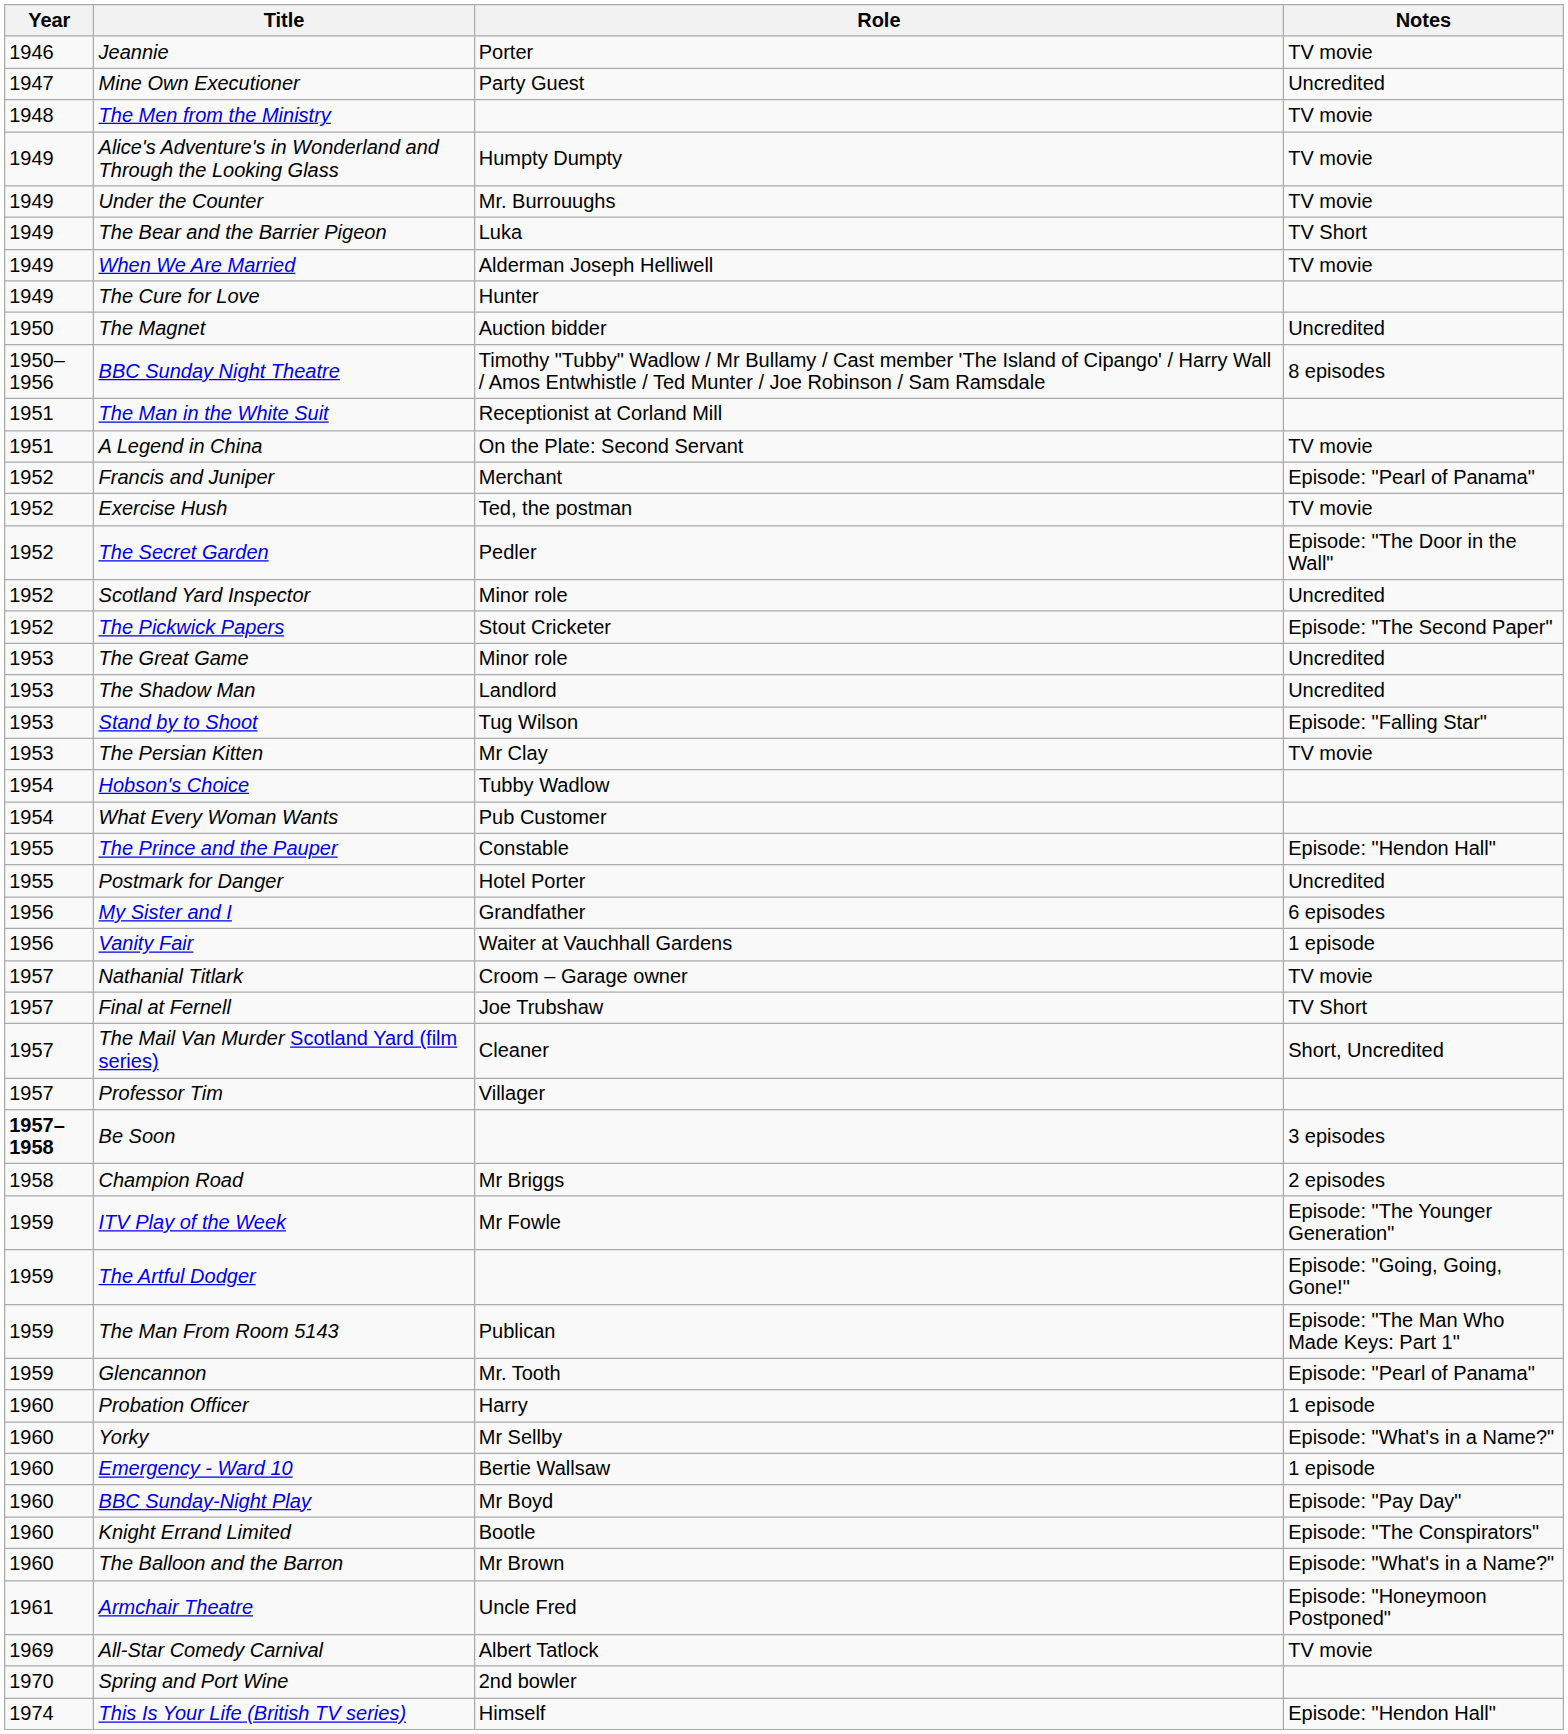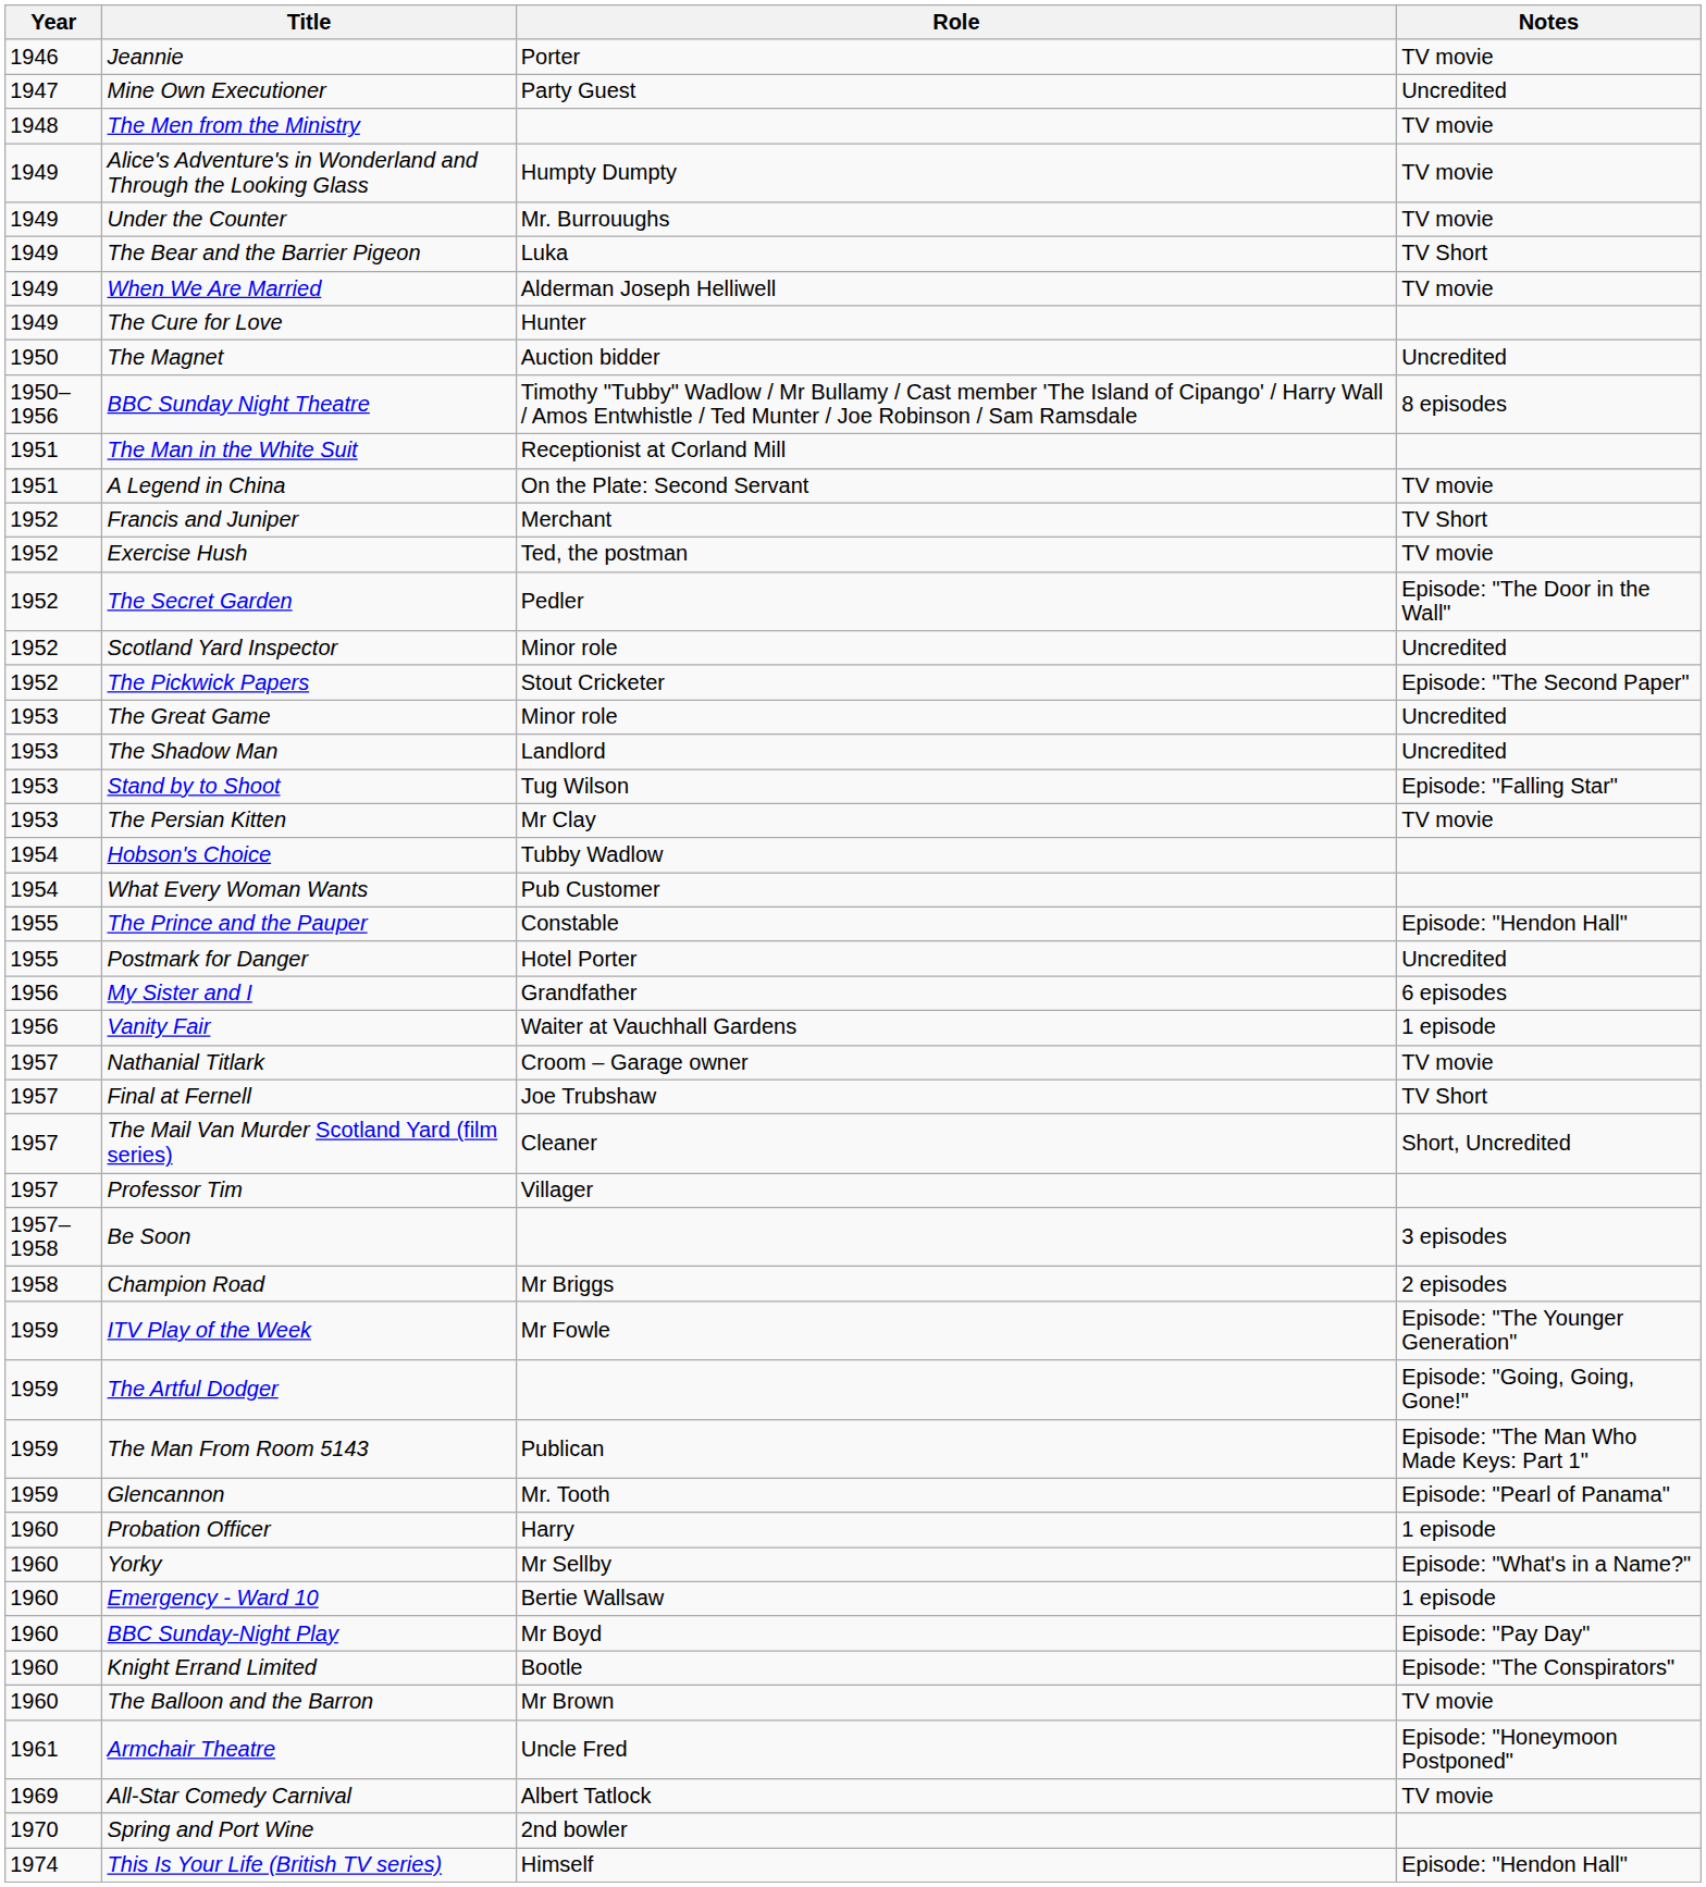 <table class="wikitable">
 <tr>
 <th>Year</th>
 <th>Title</th>
 <th>Role</th>
 <th>Notes</th>
 </tr>
 <tr>
 <td>1946</td>
 <td><em>Jeannie</em></td>
 <td>Porter</td>
 <td>TV movie</td>
 </tr>
 <tr>
 <td>1947</td>
 <td><em>Mine Own Executioner</em></td>
 <td>Party Guest</td>
 <td>Uncredited</td>
 </tr>
 <tr>
 <td>1948</td>
 <td><em><a href='#'>The Men from the Ministry</a></em></td>
 <td></td>
 <td>TV movie</td>
 </tr>
 <tr>
 <td>1949</td>
 <td><em>Alice's Adventure's in Wonderland and Through the Looking Glass</em></td>
 <td>Humpty Dumpty</td>
 <td>TV movie</td>
 </tr>
 <tr>
 <td>1949</td>
 <td><em>Under the Counter</em></td>
 <td>Mr. Burrouughs</td>
 <td>TV movie</td>
 </tr>
 <tr>
 <td>1949</td>
 <td><em>The Bear and the Barrier Pigeon</em></td>
 <td>Luka</td>
 <td>TV Short</td>
 </tr>
 <tr>
 <td>1949</td>
 <td><em><a href='#'>When We Are Married</a></em></td>
 <td>Alderman Joseph Helliwell</td>
 <td>TV movie</td>
 </tr>
 <tr>
 <td>1949</td>
 <td><em>The Cure for Love</em></td>
 <td>Hunter</td>
 <td></td>
 </tr>
 <tr>
 <td>1950</td>
 <td><em>The Magnet</em></td>
 <td>Auction bidder</td>
 <td>Uncredited</td>
 </tr>
 <tr>
 <td>1950–1956</td>
 <td><em><a href='#'>BBC Sunday Night Theatre</a></em></td>
 <td>Timothy "Tubby" Wadlow / Mr Bullamy / Cast member 'The Island of Cipango' / Harry Wall / Amos Entwhistle / Ted Munter / Joe Robinson / Sam Ramsdale</td>
 <td>8 episodes</td>
 </tr>
 <tr>
 <td>1951</td>
 <td><em><a href='#'>The Man in the White Suit</a></em></td>
 <td>Receptionist at Corland Mill</td>
 <td></td>
 </tr>
 <tr>
 <td>1951</td>
 <td><em>A Legend in China</em></td>
 <td>On the Plate: Second Servant</td>
 <td>TV movie</td>
 </tr>
 <tr>
 <td>1952</td>
 <td><em>Francis and Juniper</em></td>
 <td>Merchant</td>
-<td>Episode: "Pearl of Panama"</td>
+<td>TV Short</td>
 </tr>
 <tr>
 <td>1952</td>
 <td><em>Exercise Hush</em></td>
 <td>Ted, the postman</td>
 <td>TV movie</td>
 </tr>
 <tr>
 <td>1952</td>
 <td><em><a href='#'>The Secret Garden</a></em></td>
 <td>Pedler</td>
 <td>Episode: "The Door in the Wall"</td>
 </tr>
 <tr>
 <td>1952</td>
 <td><em>Scotland Yard Inspector</em></td>
 <td>Minor role</td>
 <td>Uncredited</td>
 </tr>
 <tr>
 <td>1952</td>
 <td><em><a href='#'>The Pickwick Papers</a></em></td>
 <td>Stout Cricketer</td>
 <td>Episode: "The Second Paper"</td>
 </tr>
 <tr>
 <td>1953</td>
 <td><em>The Great Game</em></td>
 <td>Minor role</td>
 <td>Uncredited</td>
 </tr>
 <tr>
 <td>1953</td>
 <td><em>The Shadow Man</em></td>
 <td>Landlord</td>
 <td>Uncredited</td>
 </tr>
 <tr>
 <td>1953</td>
 <td><em><a href='#'>Stand by to Shoot</a></em></td>
 <td>Tug Wilson</td>
 <td>Episode: "Falling Star"</td>
 </tr>
 <tr>
 <td>1953</td>
 <td><em>The Persian Kitten</em></td>
 <td>Mr Clay</td>
 <td>TV movie</td>
 </tr>
 <tr>
 <td>1954</td>
 <td><em><a href='#'>Hobson's Choice</a></em></td>
 <td>Tubby Wadlow</td>
 <td></td>
 </tr>
 <tr>
 <td>1954</td>
 <td><em>What Every Woman Wants</em></td>
 <td>Pub Customer</td>
 <td></td>
 </tr>
 <tr>
 <td>1955</td>
 <td><em><a href='#'>The Prince and the Pauper</a></em></td>
 <td>Constable</td>
 <td>Episode: "Hendon Hall"</td>
 </tr>
 <tr>
 <td>1955</td>
 <td><em>Postmark for Danger</em></td>
 <td>Hotel Porter</td>
 <td>Uncredited</td>
 </tr>
 <tr>
 <td>1956</td>
 <td><em><a href='#'>My Sister and I</a></em></td>
 <td>Grandfather</td>
 <td>6 episodes</td>
 </tr>
 <tr>
 <td>1956</td>
 <td><em><a href='#'>Vanity Fair</a></em></td>
 <td>Waiter at Vauchhall Gardens</td>
 <td>1 episode</td>
 </tr>
 <tr>
 <td>1957</td>
 <td><em>Nathanial Titlark</em></td>
 <td>Croom – Garage owner</td>
 <td>TV movie</td>
 </tr>
 <tr>
 <td>1957</td>
 <td><em>Final at Fernell</em></td>
 <td>Joe Trubshaw</td>
 <td>TV Short</td>
 </tr>
 <tr>
 <td>1957</td>
 <td><em>The Mail Van Murder</em> <a href='#'>Scotland Yard (film series)</a></td>
 <td>Cleaner</td>
 <td>Short, Uncredited</td>
 </tr>
 <tr>
 <td>1957</td>
 <td><em>Professor Tim</em></td>
 <td>Villager</td>
 <td></td>
 </tr>
 <tr>
-<td><strong>1957–1958</strong></td>
+<td>1957–1958</td>
 <td><em>Be Soon</em></td>
 <td></td>
 <td>3 episodes</td>
 </tr>
 <tr>
 <td>1958</td>
 <td><em>Champion Road</em></td>
 <td>Mr Briggs</td>
 <td>2 episodes</td>
 </tr>
 <tr>
 <td>1959</td>
 <td><em><a href='#'>ITV Play of the Week</a></em></td>
 <td>Mr Fowle</td>
 <td>Episode: "The Younger Generation"</td>
 </tr>
 <tr>
 <td>1959</td>
 <td><em><a href='#'>The Artful Dodger</a></em></td>
 <td></td>
 <td>Episode: "Going, Going, Gone!"</td>
 </tr>
 <tr>
 <td>1959</td>
 <td><em>The Man From Room 5143</em></td>
 <td>Publican</td>
 <td>Episode: "The Man Who Made Keys: Part 1"</td>
 </tr>
 <tr>
 <td>1959</td>
 <td><em>Glencannon</em></td>
 <td>Mr. Tooth</td>
 <td>Episode: "Pearl of Panama"</td>
 </tr>
 <tr>
 <td>1960</td>
 <td><em>Probation Officer</em></td>
 <td>Harry</td>
 <td>1 episode</td>
 </tr>
 <tr>
 <td>1960</td>
 <td><em>Yorky</em></td>
 <td>Mr Sellby</td>
 <td>Episode: "What's in a Name?"</td>
 </tr>
 <tr>
 <td>1960</td>
 <td><em><a href='#'>Emergency - Ward 10</a></em></td>
 <td>Bertie Wallsaw</td>
 <td>1 episode</td>
 </tr>
 <tr>
 <td>1960</td>
 <td><em><a href='#'>BBC Sunday-Night Play</a></em></td>
 <td>Mr Boyd</td>
 <td>Episode: "Pay Day"</td>
 </tr>
 <tr>
 <td>1960</td>
 <td><em>Knight Errand Limited</em></td>
 <td>Bootle</td>
 <td>Episode: "The Conspirators"</td>
 </tr>
 <tr>
 <td>1960</td>
 <td><em>The Balloon and the Barron</em></td>
 <td>Mr Brown</td>
-<td>Episode: "What's in a Name?"</td>
+<td>TV movie</td>
 </tr>
 <tr>
 <td>1961</td>
 <td><em><a href='#'>Armchair Theatre</a></em></td>
 <td>Uncle Fred</td>
 <td>Episode: "Honeymoon Postponed"</td>
 </tr>
 <tr>
 <td>1969</td>
 <td><em>All-Star Comedy Carnival</em></td>
 <td>Albert Tatlock</td>
 <td>TV movie</td>
 </tr>
 <tr>
 <td>1970</td>
 <td><em>Spring and Port Wine</em></td>
 <td>2nd bowler</td>
 <td></td>
 </tr>
 <tr>
 <td>1974</td>
 <td><em><a href='#'>This Is Your Life (British TV series)</a></em></td>
 <td>Himself</td>
 <td>Episode: "Hendon Hall"</td>
 </tr>
 </table>
